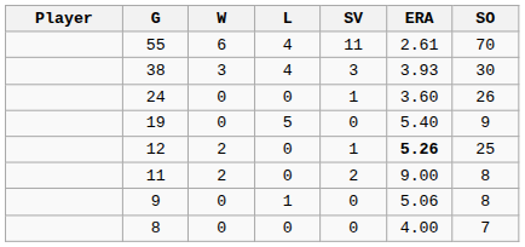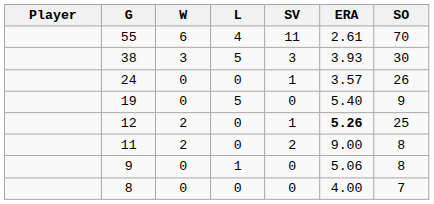 <table class="wikitable sortable">
 <tr>
 <th bgcolor="#DDDDFF" width="16%">Player</th>
 <th bgcolor="#DDDDFF" width="9%">G</th>
 <th bgcolor="#DDDDFF" width="9%">W</th>
 <th bgcolor="#DDDDFF" width="9%">L</th>
 <th bgcolor="#DDDDFF" width="9%">SV</th>
 <th bgcolor="#DDDDFF" width="9%">ERA</th>
 <th bgcolor="#DDDDFF" width="9%">SO</th>
 </tr>
 <tr align="center">
 <td></td>
 <td>55</td>
 <td>6</td>
 <td>4</td>
 <td>11</td>
 <td>2.61</td>
 <td>70</td>
 </tr>
 <tr align="center">
 <td></td>
 <td>38</td>
 <td>3</td>
-<td>4</td>
+<td>5</td>
 <td>3</td>
 <td>3.93</td>
 <td>30</td>
 </tr>
 <tr align="center">
 <td></td>
 <td>24</td>
 <td>0</td>
 <td>0</td>
 <td>1</td>
-<td>3.60</td>
+<td>3.57</td>
 <td>26</td>
 </tr>
 <tr align="center">
 <td></td>
 <td>19</td>
 <td>0</td>
 <td>5</td>
 <td>0</td>
 <td>5.40</td>
 <td>9</td>
 </tr>
 <tr align="center">
 <td></td>
 <td>12</td>
 <td>2</td>
 <td>0</td>
 <td>1</td>
 <td><strong>5.26</strong></td>
 <td>25</td>
 </tr>
 <tr align="center">
 <td></td>
 <td>11</td>
 <td>2</td>
 <td>0</td>
 <td>2</td>
 <td>9.00</td>
 <td>8</td>
 </tr>
 <tr align="center">
 <td></td>
 <td>9</td>
 <td>0</td>
 <td>1</td>
 <td>0</td>
 <td>5.06</td>
 <td>8</td>
 </tr>
 <tr align="center">
 <td></td>
 <td>8</td>
 <td>0</td>
 <td>0</td>
 <td>0</td>
 <td>4.00</td>
 <td>7</td>
 </tr>
 </table>
